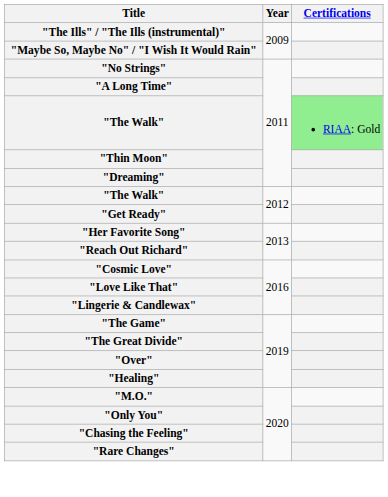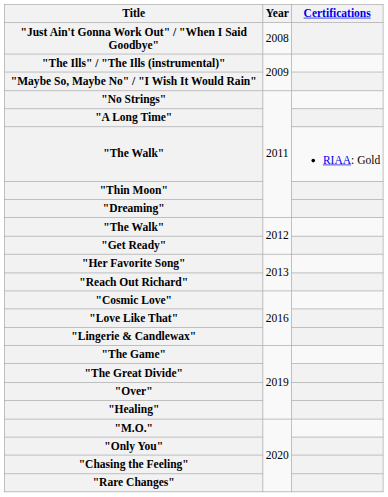 <table class="wikitable plainrowheaders" style="text-align:center;">
 <tr>
 <th scope="col" style="width:22em;">Title</th>
 <th scope="col" style="width:1em;">Year</th>
 <th><a href='#'>Certifications</a></th>
+</tr>
+<tr>
+<th scope="row">"Just Ain't Gonna Work Out" / "When I Said Goodbye"</th>
+<td>2008</td>
+<th></th>
 </tr>
 <tr>
 <th scope="row">"The Ills" / "The Ills (instrumental)"</th>
 <td rowspan="2">2009</td>
 <td></td>
 </tr>
 <tr>
 <th scope="row">"Maybe So, Maybe No" / "I Wish It Would Rain"</th>
 <th></th>
 </tr>
 <tr>
 <th scope="row">"No Strings"</th>
 <td rowspan="5">2011</td>
 <td></td>
 </tr>
 <tr>
 <th scope="row">"A Long Time"</th>
 <th></th>
 </tr>
 <tr>
 <th scope="row">"The Walk"</th>
-<td style="background: lightgreen;"><br><ul><li><a href='#'>RIAA</a>: Gold</li></ul></td>
+<td><br><ul><li><a href='#'>RIAA</a>: Gold</li></ul></td>
 </tr>
 <tr>
 <th scope="row">"Thin Moon"</th>
 <th></th>
 </tr>
 <tr>
 <th scope="row">"Dreaming"</th>
 <th></th>
 </tr>
 <tr>
 <th scope="row">"The Walk"<br></th>
 <td rowspan="2">2012</td>
 <td></td>
 </tr>
 <tr>
 <th scope="row">"Get Ready"</th>
 <th></th>
 </tr>
 <tr>
 <th scope="row">"Her Favorite Song"</th>
 <td rowspan="2">2013</td>
 <td></td>
 </tr>
 <tr>
 <th scope="row">"Reach Out Richard"</th>
 <th></th>
 </tr>
 <tr>
 <th scope="row">"Cosmic Love"</th>
 <td rowspan="3">2016</td>
 <td></td>
 </tr>
 <tr>
 <th scope="row">"Love Like That"</th>
 <th></th>
 </tr>
 <tr>
 <th scope="row">"Lingerie & Candlewax"</th>
 <th></th>
 </tr>
 <tr>
 <th scope="row">"The Game"</th>
 <td rowspan="4">2019</td>
 <td></td>
 </tr>
 <tr>
 <th scope="row">"The Great Divide"</th>
 <th></th>
 </tr>
 <tr>
 <th scope="row">"Over"</th>
 <th></th>
 </tr>
 <tr>
 <th scope="row">"Healing"</th>
 <th></th>
 </tr>
 <tr>
 <th scope="row">"M.O."</th>
 <td rowspan="4">2020</td>
 <td></td>
 </tr>
 <tr>
 <th scope="row">"Only You"</th>
 <th></th>
 </tr>
 <tr>
 <th scope="row">"Chasing the Feeling"</th>
 <th></th>
 </tr>
 <tr>
 <th scope="row">"Rare Changes"</th>
 <th></th>
 </tr>
 </table>
